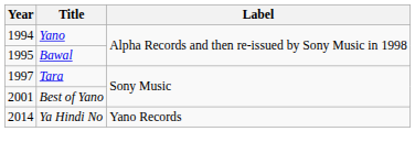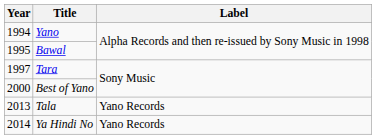 <table class="wikitable">
 <tr>
 <th>Year</th>
 <th>Title</th>
 <th>Label</th>
 </tr>
 <tr>
 <td>1994</td>
 <td><em><a href='#'>Yano</a></em></td>
 <td rowspan=2>Alpha Records and then re-issued by Sony Music in 1998</td>
 </tr>
 <tr>
 <td>1995</td>
 <td><em><a href='#'>Bawal</a></em></td>
 </tr>
 <tr>
 <td>1997</td>
 <td><em><a href='#'>Tara</a></em></td>
 <td rowspan=2>Sony Music</td>
 </tr>
 <tr>
-<td>2001</td>
+<td>2000</td>
 <td><em>Best of Yano</em></td>
+</tr>
+<tr>
+<td>2013</td>
+<td><em>Tala</em></td>
+<td>Yano Records</td>
 </tr>
 <tr>
 <td>2014</td>
 <td><em>Ya Hindi No</em></td>
 <td>Yano Records</td>
 </tr>
 </table>
